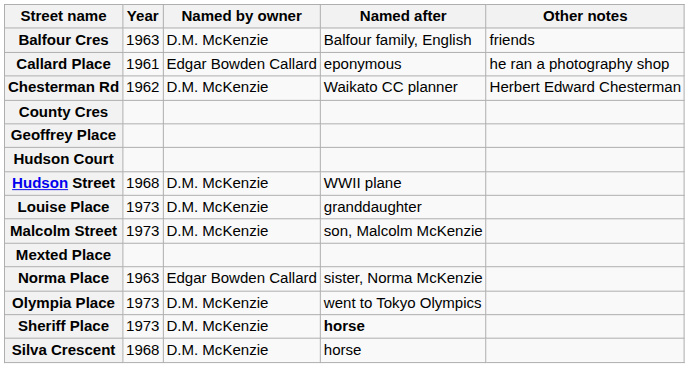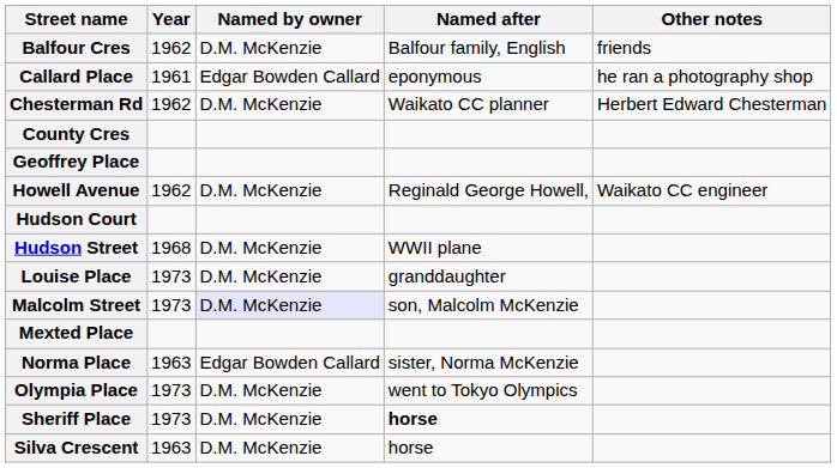 <table class="wikitable sortable" border="1">
 <tr>
 <th>Street name</th>
 <th><strong>Year</strong></th>
 <th><strong>Named by owner</strong></th>
 <th><strong>Named after</strong></th>
 <th><strong>Other notes</strong></th>
 </tr>
 <tr>
 <th>Balfour Cres</th>
-<td>1963</td>
+<td>1962</td>
 <td>D.M. McKenzie</td>
 <td>Balfour family, English</td>
 <td>friends</td>
 </tr>
 <tr>
 <th>Callard Place</th>
 <td>1961</td>
 <td>Edgar Bowden Callard</td>
 <td>eponymous</td>
 <td>he ran a photography shop</td>
 </tr>
 <tr>
 <th>Chesterman Rd</th>
 <td>1962</td>
 <td>D.M. McKenzie</td>
 <td>Waikato CC planner</td>
 <td>Herbert Edward Chesterman</td>
 </tr>
 <tr>
 <th>County Cres</th>
 <td></td>
 <td></td>
 <td></td>
 <td></td>
 </tr>
 <tr>
 <th>Geoffrey Place</th>
 <td></td>
 <td></td>
 <td></td>
 <td></td>
 </tr>
 <tr>
+<th>Howell Avenue</th>
+<td>1962</td>
+<td>D.M. McKenzie</td>
+<td>Reginald George Howell,</td>
+<td>Waikato CC engineer</td>
+</tr>
+<tr>
 <th>Hudson Court</th>
 <td></td>
 <td></td>
 <td></td>
 <td></td>
 </tr>
 <tr>
 <th><a href='#'>Hudson</a> Street</th>
 <td>1968</td>
 <td>D.M. McKenzie</td>
 <td>WWII plane</td>
 <td></td>
 </tr>
 <tr>
 <th>Louise Place</th>
 <td>1973</td>
 <td>D.M. McKenzie</td>
 <td>granddaughter</td>
 <td></td>
 </tr>
 <tr>
 <th>Malcolm Street</th>
 <td>1973</td>
-<td>D.M. McKenzie</td>
+<td style="background: lavender;">D.M. McKenzie</td>
 <td>son, Malcolm McKenzie</td>
 <td></td>
 </tr>
 <tr>
 <th>Mexted Place</th>
 <td></td>
 <td></td>
 <td></td>
 <td></td>
 </tr>
 <tr>
 <th>Norma Place</th>
 <td>1963</td>
 <td>Edgar Bowden Callard</td>
 <td>sister, Norma McKenzie</td>
 <td></td>
 </tr>
 <tr>
 <th>Olympia Place</th>
 <td>1973</td>
 <td>D.M. McKenzie</td>
 <td>went to Tokyo Olympics</td>
 <td></td>
 </tr>
 <tr>
 <th>Sheriff Place</th>
 <td>1973</td>
 <td>D.M. McKenzie</td>
 <td><strong>horse</strong></td>
 <td></td>
 </tr>
 <tr>
 <th>Silva Crescent</th>
-<td>1968</td>
+<td>1963</td>
 <td>D.M. McKenzie</td>
 <td>horse</td>
 <td></td>
 </tr>
 </table>
